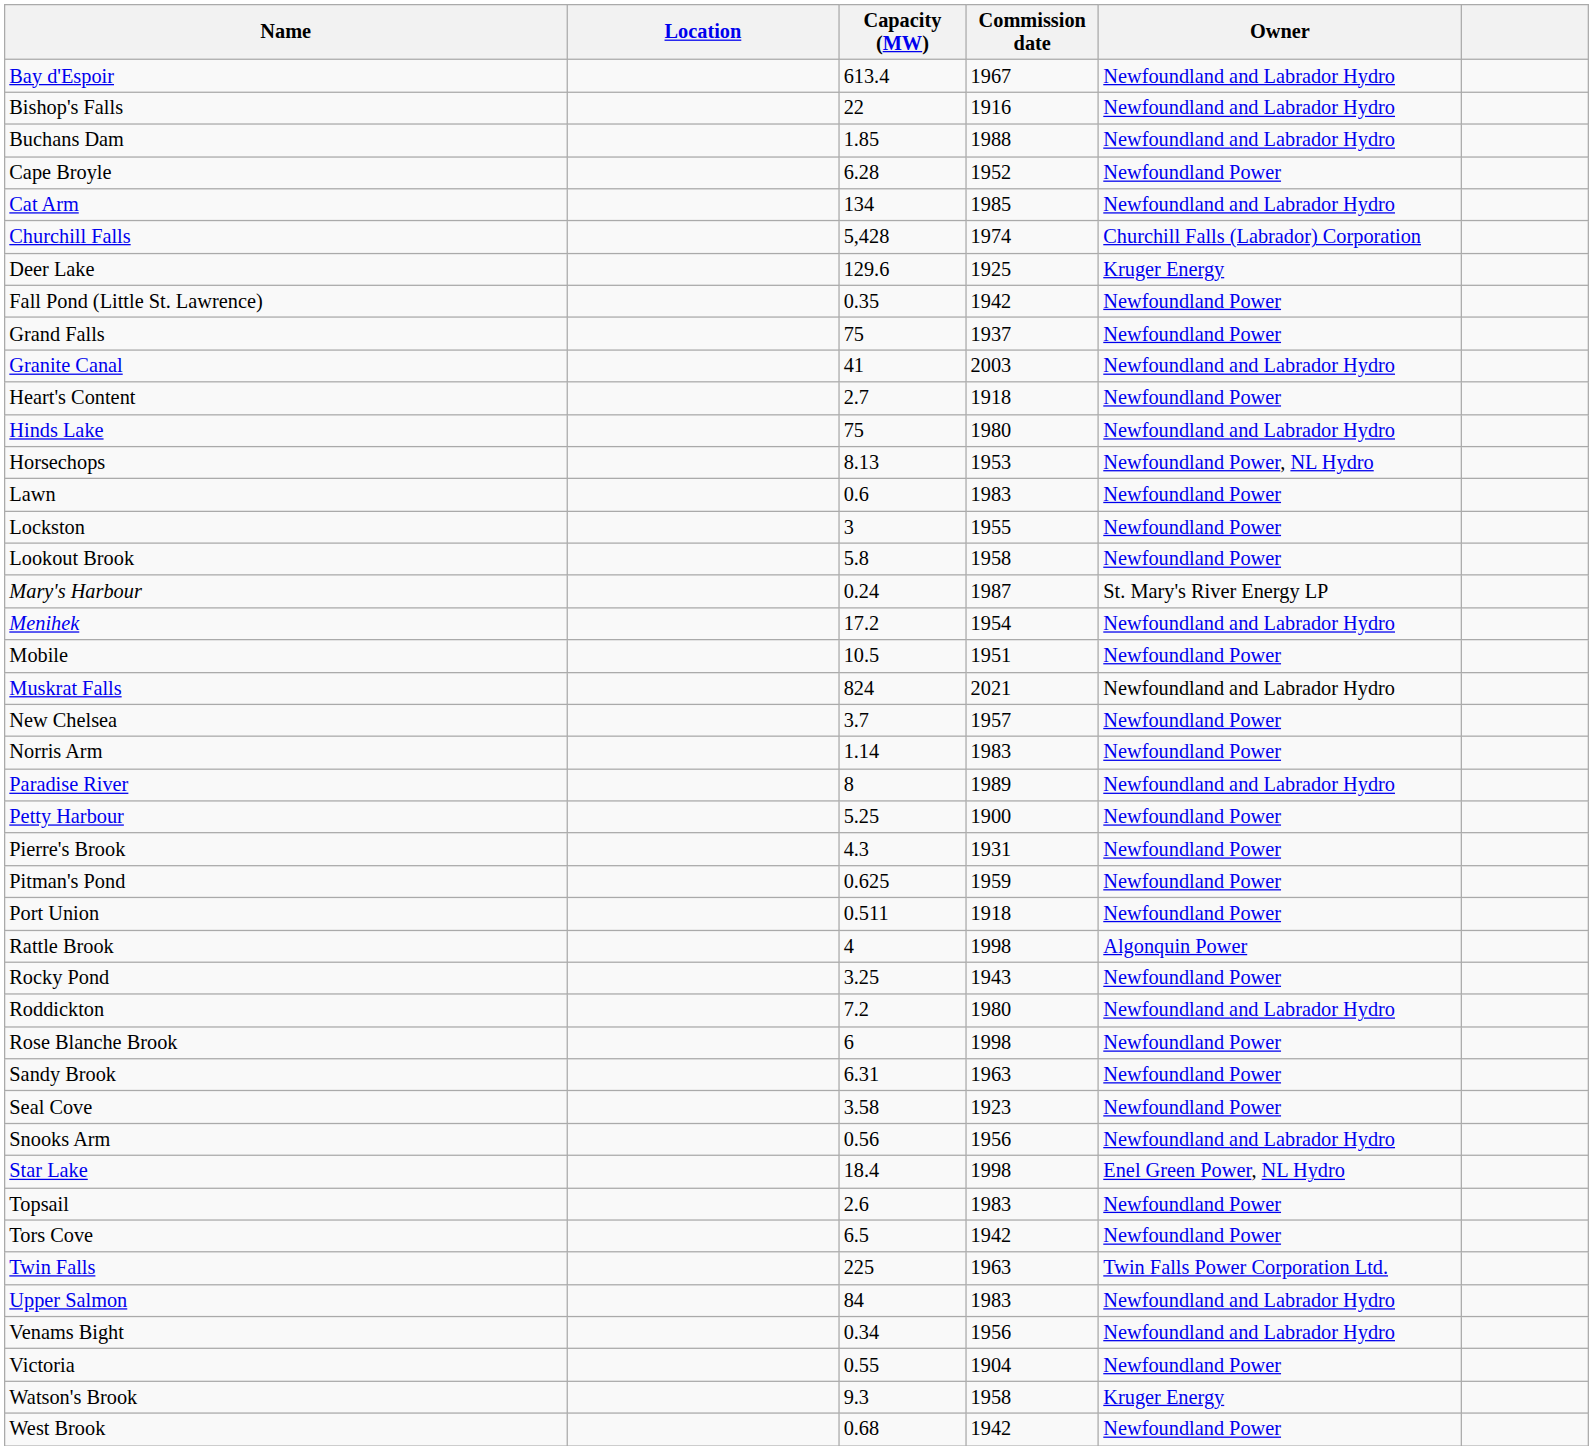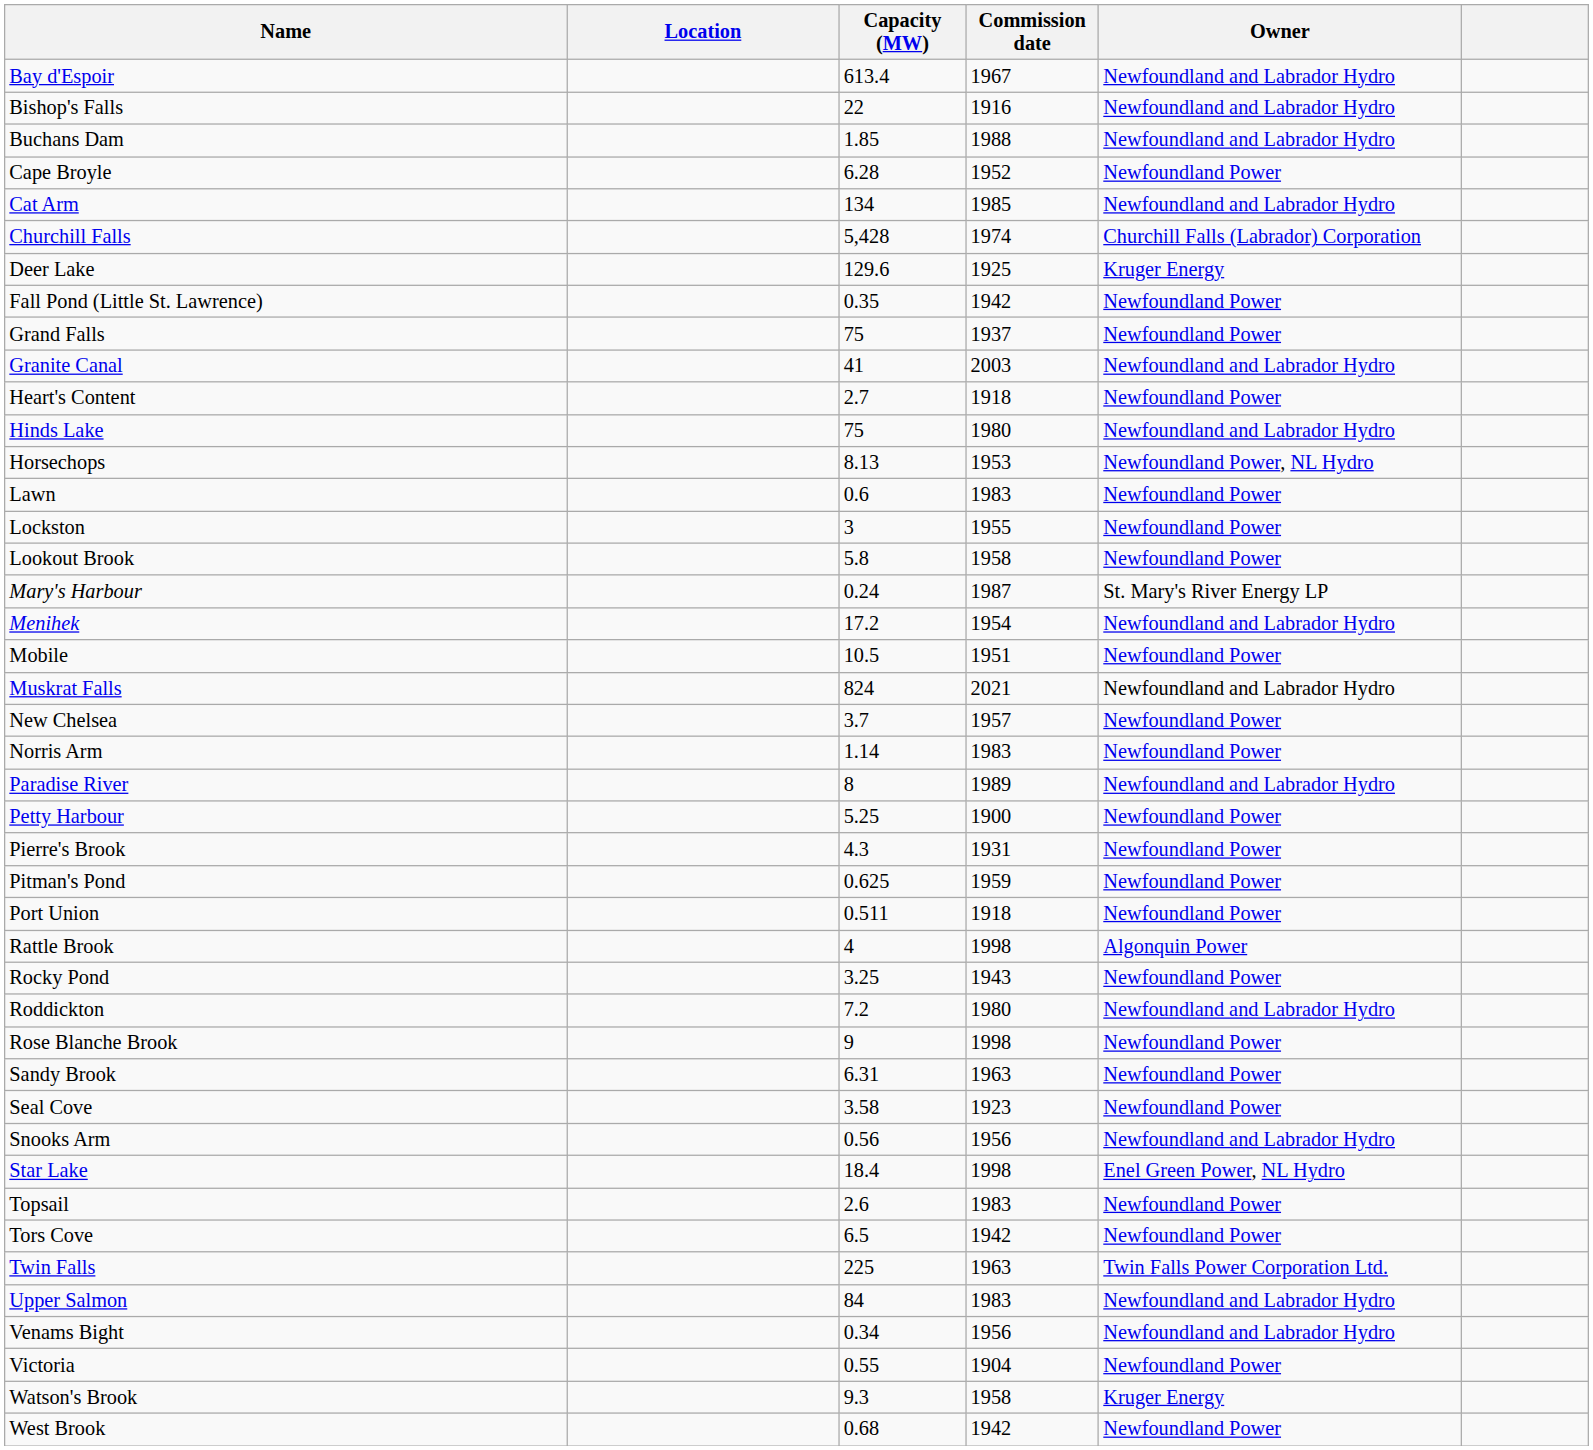 <table class="wikitable sortable">
 <tr>
 <th width="31%">Name</th>
 <th width="15%"><a href='#'>Location</a></th>
 <th width="7%">Capacity (<a href='#'>MW</a>)</th>
 <th width="7%">Commission date</th>
 <th width="20%">Owner</th>
 <th width="7%" class="unsortable"></th>
 </tr>
 <tr>
 <td><a href='#'>Bay d'Espoir</a></td>
 <td></td>
 <td>613.4</td>
 <td>1967</td>
 <td><a href='#'>Newfoundland and Labrador Hydro</a></td>
 <td></td>
 </tr>
 <tr>
 <td>Bishop's Falls</td>
 <td></td>
 <td>22</td>
 <td>1916</td>
 <td><a href='#'>Newfoundland and Labrador Hydro</a></td>
 <td></td>
 </tr>
 <tr>
 <td>Buchans Dam</td>
 <td></td>
 <td>1.85</td>
 <td>1988</td>
 <td><a href='#'>Newfoundland and Labrador Hydro</a></td>
 <td></td>
 </tr>
 <tr>
 <td>Cape Broyle</td>
 <td></td>
 <td>6.28</td>
 <td>1952</td>
 <td><a href='#'>Newfoundland Power</a></td>
 <td></td>
 </tr>
 <tr>
 <td><a href='#'>Cat Arm</a></td>
 <td></td>
 <td>134</td>
 <td>1985</td>
 <td><a href='#'>Newfoundland and Labrador Hydro</a></td>
 <td></td>
 </tr>
 <tr>
 <td><a href='#'>Churchill Falls</a></td>
 <td></td>
 <td>5,428</td>
 <td>1974</td>
 <td><a href='#'>Churchill Falls (Labrador) Corporation</a></td>
 <td></td>
 </tr>
 <tr>
 <td>Deer Lake</td>
 <td></td>
 <td>129.6</td>
 <td>1925</td>
 <td><a href='#'>Kruger Energy</a></td>
 <td></td>
 </tr>
 <tr>
 <td>Fall Pond (Little St. Lawrence)</td>
 <td></td>
 <td>0.35</td>
 <td>1942</td>
 <td><a href='#'>Newfoundland Power</a></td>
 <td></td>
 </tr>
 <tr>
 <td>Grand Falls</td>
 <td></td>
 <td>75</td>
 <td>1937</td>
 <td><a href='#'>Newfoundland Power</a></td>
 <td></td>
 </tr>
 <tr>
 <td><a href='#'>Granite Canal</a></td>
 <td></td>
 <td>41</td>
 <td>2003</td>
 <td><a href='#'>Newfoundland and Labrador Hydro</a></td>
 <td></td>
 </tr>
 <tr>
 <td>Heart's Content</td>
 <td></td>
 <td>2.7</td>
 <td>1918</td>
 <td><a href='#'>Newfoundland Power</a></td>
 <td></td>
 </tr>
 <tr>
 <td><a href='#'>Hinds Lake</a></td>
 <td></td>
 <td>75</td>
 <td>1980</td>
 <td><a href='#'>Newfoundland and Labrador Hydro</a></td>
 <td></td>
 </tr>
 <tr>
 <td>Horsechops</td>
 <td></td>
 <td>8.13</td>
 <td>1953</td>
 <td><a href='#'>Newfoundland Power</a>, <a href='#'>NL Hydro</a></td>
 <td></td>
 </tr>
 <tr>
 <td>Lawn</td>
 <td></td>
 <td>0.6</td>
 <td>1983</td>
 <td><a href='#'>Newfoundland Power</a></td>
 <td></td>
 </tr>
 <tr>
 <td>Lockston</td>
 <td></td>
 <td>3</td>
 <td>1955</td>
 <td><a href='#'>Newfoundland Power</a></td>
 <td></td>
 </tr>
 <tr>
 <td>Lookout Brook</td>
 <td></td>
 <td>5.8</td>
 <td>1958</td>
 <td><a href='#'>Newfoundland Power</a></td>
 <td></td>
 </tr>
 <tr>
 <td><em>Mary's Harbour</em></td>
 <td></td>
 <td>0.24</td>
 <td>1987</td>
 <td>St. Mary's River Energy LP</td>
 <td></td>
 </tr>
 <tr>
 <td><a href='#'><em>Menihek</em></a></td>
 <td></td>
 <td>17.2</td>
 <td>1954</td>
 <td><a href='#'>Newfoundland and Labrador Hydro</a></td>
 <td></td>
 </tr>
 <tr>
 <td>Mobile</td>
 <td></td>
 <td>10.5</td>
 <td>1951</td>
 <td><a href='#'>Newfoundland Power</a></td>
 <td></td>
 </tr>
 <tr>
 <td><a href='#'>Muskrat Falls</a></td>
 <td></td>
 <td>824</td>
 <td>2021</td>
 <td>Newfoundland and Labrador Hydro</td>
 <td></td>
 </tr>
 <tr>
 <td>New Chelsea</td>
 <td></td>
 <td>3.7</td>
 <td>1957</td>
 <td><a href='#'>Newfoundland Power</a></td>
 <td></td>
 </tr>
 <tr>
 <td>Norris Arm</td>
 <td></td>
 <td>1.14</td>
 <td>1983</td>
 <td><a href='#'>Newfoundland Power</a></td>
 <td></td>
 </tr>
 <tr>
 <td><a href='#'>Paradise River</a></td>
 <td></td>
 <td>8</td>
 <td>1989</td>
 <td><a href='#'>Newfoundland and Labrador Hydro</a></td>
 <td></td>
 </tr>
 <tr>
 <td><a href='#'>Petty Harbour</a></td>
 <td></td>
 <td>5.25</td>
 <td>1900</td>
 <td><a href='#'>Newfoundland Power</a></td>
 <td></td>
 </tr>
 <tr>
 <td>Pierre's Brook</td>
 <td></td>
 <td>4.3</td>
 <td>1931</td>
 <td><a href='#'>Newfoundland Power</a></td>
 <td></td>
 </tr>
 <tr>
 <td>Pitman's Pond</td>
 <td></td>
 <td>0.625</td>
 <td>1959</td>
 <td><a href='#'>Newfoundland Power</a></td>
 <td></td>
 </tr>
 <tr>
 <td>Port Union</td>
 <td></td>
 <td>0.511</td>
 <td>1918</td>
 <td><a href='#'>Newfoundland Power</a></td>
 <td></td>
 </tr>
 <tr>
 <td>Rattle Brook</td>
 <td></td>
 <td>4</td>
 <td>1998</td>
 <td><a href='#'>Algonquin Power</a></td>
 <td></td>
 </tr>
 <tr>
 <td>Rocky Pond</td>
 <td></td>
 <td>3.25</td>
 <td>1943</td>
 <td><a href='#'>Newfoundland Power</a></td>
 <td></td>
 </tr>
 <tr>
 <td>Roddickton</td>
 <td></td>
 <td>7.2</td>
 <td>1980</td>
 <td><a href='#'>Newfoundland and Labrador Hydro</a></td>
 <td></td>
 </tr>
 <tr>
 <td>Rose Blanche Brook</td>
 <td></td>
-<td>6</td>
+<td>9</td>
 <td>1998</td>
 <td><a href='#'>Newfoundland Power</a></td>
 <td></td>
 </tr>
 <tr>
 <td>Sandy Brook</td>
 <td></td>
 <td>6.31</td>
 <td>1963</td>
 <td><a href='#'>Newfoundland Power</a></td>
 <td></td>
 </tr>
 <tr>
 <td>Seal Cove</td>
 <td></td>
 <td>3.58</td>
 <td>1923</td>
 <td><a href='#'>Newfoundland Power</a></td>
 <td></td>
 </tr>
 <tr>
 <td>Snooks Arm</td>
 <td></td>
 <td>0.56</td>
 <td>1956</td>
 <td><a href='#'>Newfoundland and Labrador Hydro</a></td>
 <td></td>
 </tr>
 <tr>
 <td><a href='#'>Star Lake</a></td>
 <td></td>
 <td>18.4</td>
 <td>1998</td>
 <td><a href='#'>Enel Green Power</a>, <a href='#'>NL Hydro</a></td>
 <td></td>
 </tr>
 <tr>
 <td>Topsail</td>
 <td></td>
 <td>2.6</td>
 <td>1983</td>
 <td><a href='#'>Newfoundland Power</a></td>
 <td></td>
 </tr>
 <tr>
 <td>Tors Cove</td>
 <td></td>
 <td>6.5</td>
 <td>1942</td>
 <td><a href='#'>Newfoundland Power</a></td>
 <td></td>
 </tr>
 <tr>
 <td><a href='#'>Twin Falls</a></td>
 <td></td>
 <td>225</td>
 <td>1963</td>
 <td><a href='#'>Twin Falls Power Corporation Ltd.</a></td>
 <td></td>
 </tr>
 <tr>
 <td><a href='#'>Upper Salmon</a></td>
 <td></td>
 <td>84</td>
 <td>1983</td>
 <td><a href='#'>Newfoundland and Labrador Hydro</a></td>
 <td></td>
 </tr>
 <tr>
 <td>Venams Bight</td>
 <td></td>
 <td>0.34</td>
 <td>1956</td>
 <td><a href='#'>Newfoundland and Labrador Hydro</a></td>
 <td></td>
 </tr>
 <tr>
 <td>Victoria</td>
 <td></td>
 <td>0.55</td>
 <td>1904</td>
 <td><a href='#'>Newfoundland Power</a></td>
 <td></td>
 </tr>
 <tr>
 <td>Watson's Brook</td>
 <td></td>
 <td>9.3</td>
 <td>1958</td>
 <td><a href='#'>Kruger Energy</a></td>
 <td></td>
 </tr>
 <tr>
 <td>West Brook</td>
 <td></td>
 <td>0.68</td>
 <td>1942</td>
 <td><a href='#'>Newfoundland Power</a></td>
 <td></td>
 </tr>
 </table>
